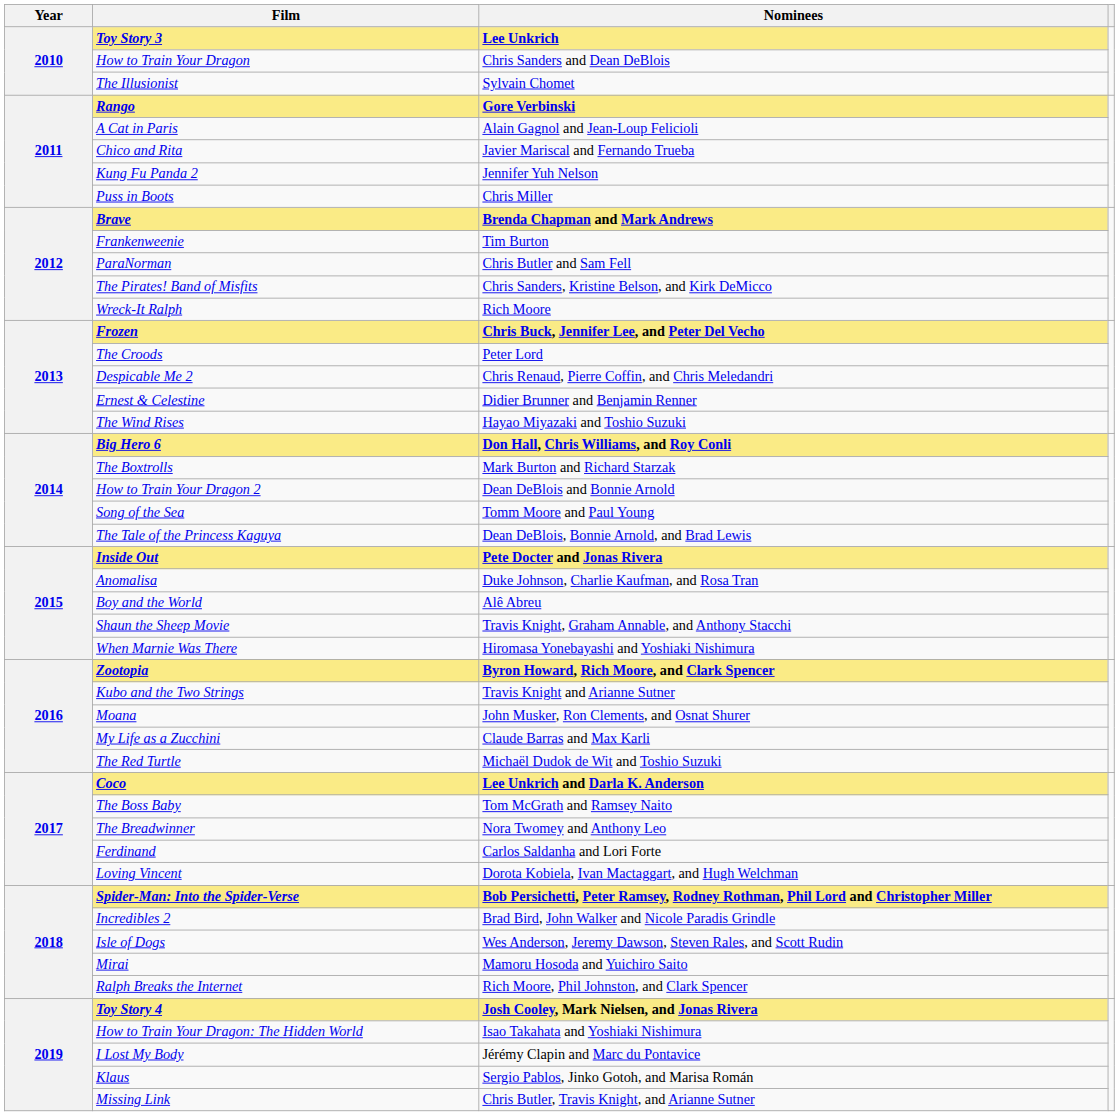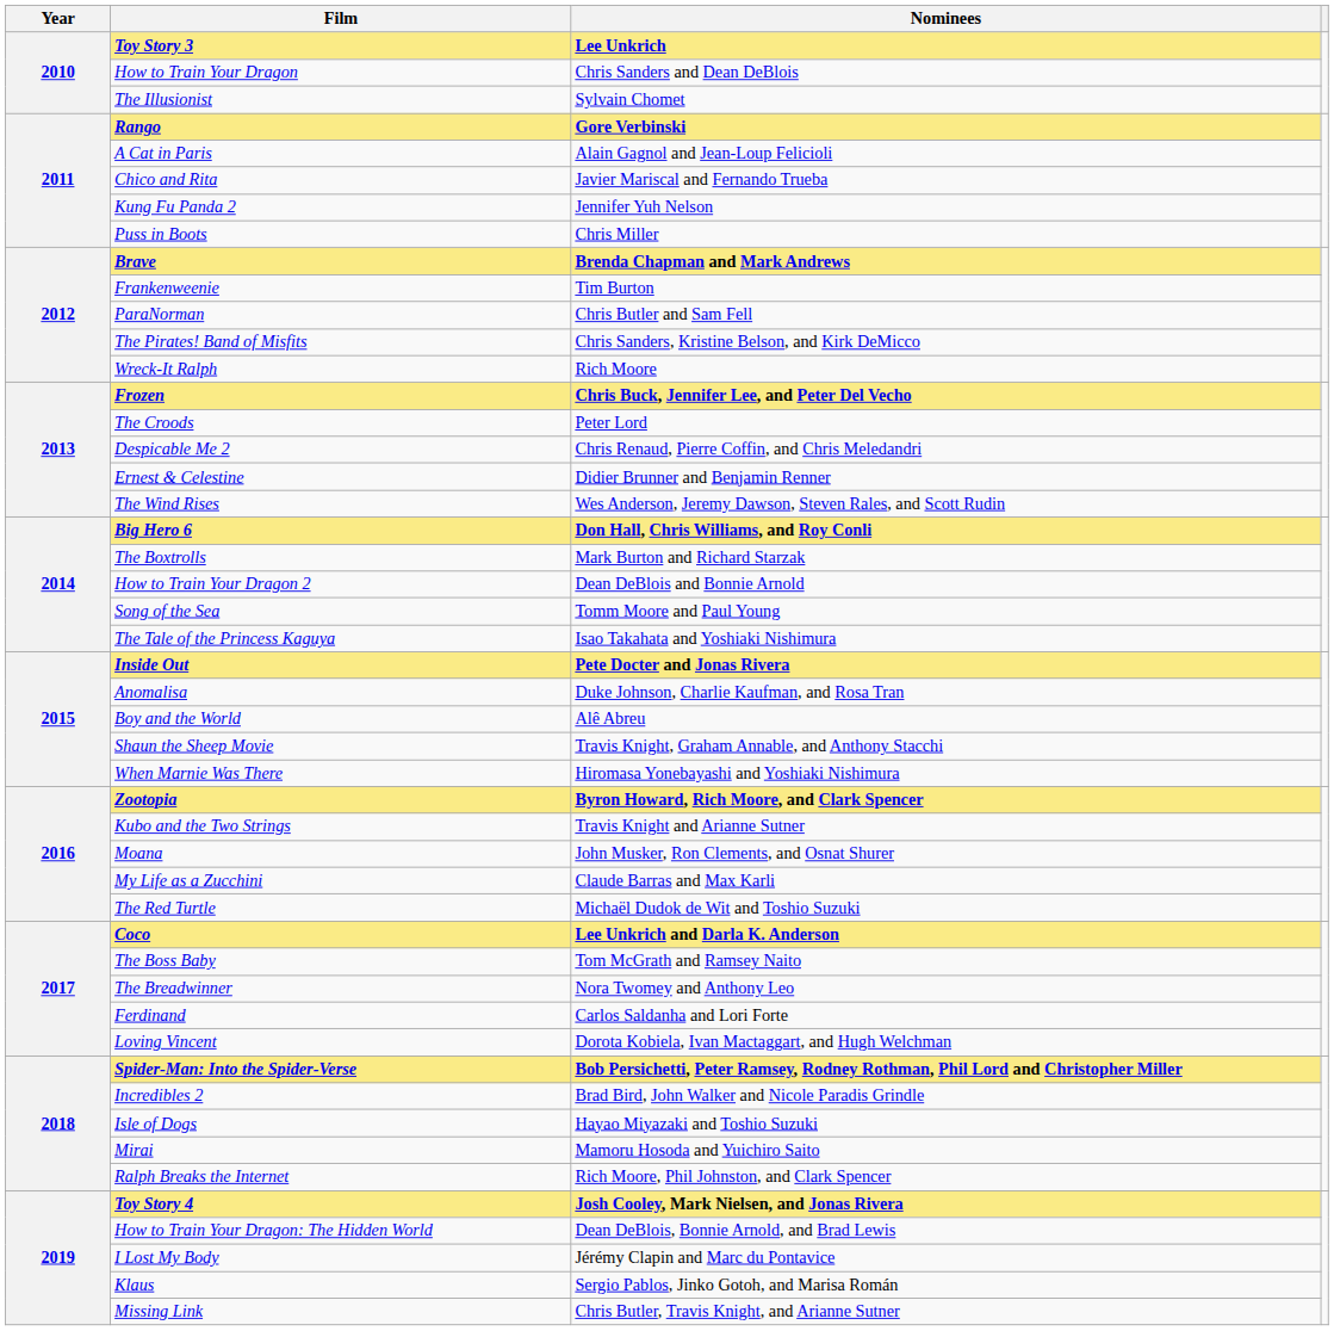 <table class="wikitable sortable">
 <tr>
 <th scope="col" style="width:8%;">Year</th>
 <th scope="col" style="width:35%;">Film</th>
 <th scope="col" style="width:60%;">Nominees</th>
 <th scope="col" style="width:2%;"></th>
 </tr>
 <tr>
 <th rowspan="3" scope="row" style="text-align:center"><a href='#'>2010</a><br></th>
 <td style="background:#FAEB86"><strong><em><a href='#'>Toy Story 3</a></em></strong></td>
 <td style="background:#FAEB86"><strong><a href='#'>Lee Unkrich</a></strong></td>
 <td rowspan="3"></td>
 </tr>
 <tr>
 <td><em><a href='#'>How to Train Your Dragon</a></em></td>
 <td><a href='#'>Chris Sanders</a> and <a href='#'>Dean DeBlois</a></td>
 </tr>
 <tr>
 <td><em><a href='#'>The Illusionist</a></em></td>
 <td><a href='#'>Sylvain Chomet</a></td>
 </tr>
 <tr>
 <th rowspan="5" scope="row" style="text-align:center"><a href='#'>2011</a><br></th>
 <td style="background:#FAEB86"><strong><em><a href='#'>Rango</a></em></strong></td>
 <td style="background:#FAEB86"><strong><a href='#'>Gore Verbinski</a></strong></td>
 <td rowspan="5"></td>
 </tr>
 <tr>
 <td><em><a href='#'>A Cat in Paris</a></em></td>
 <td><a href='#'>Alain Gagnol</a> and <a href='#'>Jean-Loup Felicioli</a></td>
 </tr>
 <tr>
 <td><em><a href='#'>Chico and Rita</a></em></td>
 <td><a href='#'>Javier Mariscal</a> and <a href='#'>Fernando Trueba</a></td>
 </tr>
 <tr>
 <td><em><a href='#'>Kung Fu Panda 2</a></em></td>
 <td><a href='#'>Jennifer Yuh Nelson</a></td>
 </tr>
 <tr>
 <td><em><a href='#'>Puss in Boots</a></em></td>
 <td><a href='#'>Chris Miller</a></td>
 </tr>
 <tr>
 <th rowspan="5" scope="row" style="text-align:center"><a href='#'>2012</a><br></th>
 <td style="background:#FAEB86"><strong><em><a href='#'>Brave</a></em></strong></td>
 <td style="background:#FAEB86"><strong><a href='#'>Brenda Chapman</a> and <a href='#'>Mark Andrews</a></strong></td>
 <td rowspan="5"></td>
 </tr>
 <tr>
 <td><em><a href='#'>Frankenweenie</a></em></td>
 <td><a href='#'>Tim Burton</a></td>
 </tr>
 <tr>
 <td><em><a href='#'>ParaNorman</a></em></td>
 <td><a href='#'>Chris Butler</a> and <a href='#'>Sam Fell</a></td>
 </tr>
 <tr>
 <td><em><a href='#'>The Pirates! Band of Misfits</a></em></td>
 <td><a href='#'>Chris Sanders</a>, <a href='#'>Kristine Belson</a>, and <a href='#'>Kirk DeMicco</a></td>
 </tr>
 <tr>
 <td><em><a href='#'>Wreck-It Ralph</a></em></td>
 <td><a href='#'>Rich Moore</a></td>
 </tr>
 <tr>
 <th rowspan="5" scope="row" style="text-align:center"><a href='#'>2013</a><br></th>
 <td style="background:#FAEB86"><strong><em><a href='#'>Frozen</a></em></strong></td>
 <td style="background:#FAEB86"><strong><a href='#'>Chris Buck</a>, <a href='#'>Jennifer Lee</a>, and <a href='#'>Peter Del Vecho</a></strong></td>
 <td rowspan="5"></td>
 </tr>
 <tr>
 <td><em><a href='#'>The Croods</a></em></td>
 <td><a href='#'>Peter Lord</a></td>
 </tr>
 <tr>
 <td><em><a href='#'>Despicable Me 2</a></em></td>
 <td><a href='#'>Chris Renaud</a>, <a href='#'>Pierre Coffin</a>, and <a href='#'>Chris Meledandri</a></td>
 </tr>
 <tr>
 <td><em><a href='#'>Ernest & Celestine</a></em></td>
 <td><a href='#'>Didier Brunner</a> and <a href='#'>Benjamin Renner</a></td>
 </tr>
 <tr>
 <td><em><a href='#'>The Wind Rises</a></em></td>
-<td><a href='#'>Hayao Miyazaki</a> and <a href='#'>Toshio Suzuki</a></td>
+<td><a href='#'>Wes Anderson</a>, <a href='#'>Jeremy Dawson</a>, <a href='#'>Steven Rales</a>, and <a href='#'>Scott Rudin</a></td>
 </tr>
 <tr>
 <th rowspan="5" scope="row" style="text-align:center"><a href='#'>2014</a><br></th>
 <td style="background:#FAEB86"><strong><em><a href='#'>Big Hero 6</a></em></strong></td>
 <td style="background:#FAEB86"><strong><a href='#'>Don Hall</a>, <a href='#'>Chris Williams</a>, and <a href='#'>Roy Conli</a></strong></td>
 <td rowspan="5"></td>
 </tr>
 <tr>
 <td><em><a href='#'>The Boxtrolls</a></em></td>
 <td><a href='#'>Mark Burton</a> and <a href='#'>Richard Starzak</a></td>
 </tr>
 <tr>
 <td><em><a href='#'>How to Train Your Dragon 2</a></em></td>
 <td><a href='#'>Dean DeBlois</a> and <a href='#'>Bonnie Arnold</a></td>
 </tr>
 <tr>
 <td><em><a href='#'>Song of the Sea</a></em></td>
 <td><a href='#'>Tomm Moore</a> and <a href='#'>Paul Young</a></td>
 </tr>
 <tr>
 <td><em><a href='#'>The Tale of the Princess Kaguya</a></em></td>
-<td><a href='#'>Dean DeBlois</a>, <a href='#'>Bonnie Arnold</a>, and <a href='#'>Brad Lewis</a></td>
+<td><a href='#'>Isao Takahata</a> and <a href='#'>Yoshiaki Nishimura</a></td>
 </tr>
 <tr>
 <th rowspan="5" scope="row" style="text-align:center"><a href='#'>2015</a><br></th>
 <td style="background:#FAEB86"><strong><em><a href='#'>Inside Out</a></em></strong></td>
 <td style="background:#FAEB86"><strong><a href='#'>Pete Docter</a> and <a href='#'>Jonas Rivera</a></strong></td>
 <td rowspan="5"></td>
 </tr>
 <tr>
 <td><em><a href='#'>Anomalisa</a></em></td>
 <td><a href='#'>Duke Johnson</a>, <a href='#'>Charlie Kaufman</a>, and <a href='#'>Rosa Tran</a></td>
 </tr>
 <tr>
 <td><em><a href='#'>Boy and the World</a></em></td>
 <td><a href='#'>Alê Abreu</a></td>
 </tr>
 <tr>
 <td><em><a href='#'>Shaun the Sheep Movie</a></em></td>
 <td><a href='#'>Travis Knight</a>, <a href='#'>Graham Annable</a>, and <a href='#'>Anthony Stacchi</a></td>
 </tr>
 <tr>
 <td><em><a href='#'>When Marnie Was There</a></em></td>
 <td><a href='#'>Hiromasa Yonebayashi</a> and <a href='#'>Yoshiaki Nishimura</a></td>
 </tr>
 <tr>
 <th rowspan="5" scope="row" style="text-align:center"><a href='#'>2016</a><br></th>
 <td style="background:#FAEB86"><strong><em><a href='#'>Zootopia</a></em></strong></td>
 <td style="background:#FAEB86"><strong><a href='#'>Byron Howard</a>, <a href='#'>Rich Moore</a>, and <a href='#'>Clark Spencer</a></strong></td>
 <td rowspan="5"></td>
 </tr>
 <tr>
 <td><em><a href='#'>Kubo and the Two Strings</a></em></td>
 <td><a href='#'>Travis Knight</a> and <a href='#'>Arianne Sutner</a></td>
 </tr>
 <tr>
 <td><em><a href='#'>Moana</a></em></td>
 <td><a href='#'>John Musker</a>, <a href='#'>Ron Clements</a>, and <a href='#'>Osnat Shurer</a></td>
 </tr>
 <tr>
 <td><em><a href='#'>My Life as a Zucchini</a></em></td>
 <td><a href='#'>Claude Barras</a> and <a href='#'>Max Karli</a></td>
 </tr>
 <tr>
 <td><em><a href='#'>The Red Turtle</a></em></td>
 <td><a href='#'>Michaël Dudok de Wit</a> and <a href='#'>Toshio Suzuki</a></td>
 </tr>
 <tr>
 <th rowspan="5" scope="row" style="text-align:center"><a href='#'>2017</a><br></th>
 <td style="background:#FAEB86"><strong><em><a href='#'>Coco</a></em></strong></td>
 <td style="background:#FAEB86"><strong><a href='#'>Lee Unkrich</a> and <a href='#'>Darla K. Anderson</a></strong></td>
 <td rowspan="5"></td>
 </tr>
 <tr>
 <td><em><a href='#'>The Boss Baby</a></em></td>
 <td><a href='#'>Tom McGrath</a> and <a href='#'>Ramsey Naito</a></td>
 </tr>
 <tr>
 <td><em><a href='#'>The Breadwinner</a></em></td>
 <td><a href='#'>Nora Twomey</a> and <a href='#'>Anthony Leo</a></td>
 </tr>
 <tr>
 <td><em><a href='#'>Ferdinand</a></em></td>
 <td><a href='#'>Carlos Saldanha</a> and Lori Forte</td>
 </tr>
 <tr>
 <td><em><a href='#'>Loving Vincent</a></em></td>
 <td><a href='#'>Dorota Kobiela</a>, <a href='#'>Ivan Mactaggart</a>, and <a href='#'>Hugh Welchman</a></td>
 </tr>
 <tr>
 <th rowspan="5" scope="row" style="text-align:center"><a href='#'>2018</a><br></th>
 <td style="background:#FAEB86"><strong><em><a href='#'>Spider-Man: Into the Spider-Verse</a></em></strong></td>
 <td style="background:#FAEB86"><strong><a href='#'>Bob Persichetti</a>, <a href='#'>Peter Ramsey</a>, <a href='#'>Rodney Rothman</a>, <a href='#'>Phil Lord</a> and <a href='#'>Christopher Miller</a></strong></td>
 <td rowspan="5"></td>
 </tr>
 <tr>
 <td><em><a href='#'>Incredibles 2</a></em></td>
 <td><a href='#'>Brad Bird</a>, <a href='#'>John Walker</a> and <a href='#'>Nicole Paradis Grindle</a></td>
 </tr>
 <tr>
 <td><em><a href='#'>Isle of Dogs</a></em></td>
-<td><a href='#'>Wes Anderson</a>, <a href='#'>Jeremy Dawson</a>, <a href='#'>Steven Rales</a>, and <a href='#'>Scott Rudin</a></td>
+<td><a href='#'>Hayao Miyazaki</a> and <a href='#'>Toshio Suzuki</a></td>
 </tr>
 <tr>
 <td><em><a href='#'>Mirai</a></em></td>
 <td><a href='#'>Mamoru Hosoda</a> and <a href='#'>Yuichiro Saito</a></td>
 </tr>
 <tr>
 <td><em><a href='#'>Ralph Breaks the Internet</a></em></td>
 <td><a href='#'>Rich Moore</a>, <a href='#'>Phil Johnston</a>, and <a href='#'>Clark Spencer</a></td>
 </tr>
 <tr>
 <th rowspan="5" scope="row" style="text-align:center"><a href='#'>2019</a><br></th>
 <td style="background:#FAEB86"><strong><em><a href='#'>Toy Story 4</a></em></strong></td>
 <td style="background:#FAEB86"><strong><a href='#'>Josh Cooley</a>, Mark Nielsen, and <a href='#'>Jonas Rivera</a></strong></td>
 <td rowspan="5"></td>
 </tr>
 <tr>
 <td><em><a href='#'>How to Train Your Dragon: The Hidden World</a></em></td>
-<td><a href='#'>Isao Takahata</a> and <a href='#'>Yoshiaki Nishimura</a></td>
+<td><a href='#'>Dean DeBlois</a>, <a href='#'>Bonnie Arnold</a>, and <a href='#'>Brad Lewis</a></td>
 </tr>
 <tr>
 <td><em><a href='#'>I Lost My Body</a></em></td>
 <td>Jérémy Clapin and <a href='#'>Marc du Pontavice</a></td>
 </tr>
 <tr>
 <td><em><a href='#'>Klaus</a></em></td>
 <td><a href='#'>Sergio Pablos</a>, Jinko Gotoh, and Marisa Román</td>
 </tr>
 <tr>
 <td><em><a href='#'>Missing Link</a></em></td>
 <td><a href='#'>Chris Butler</a>, <a href='#'>Travis Knight</a>, and <a href='#'>Arianne Sutner</a></td>
 </tr>
 </table>
